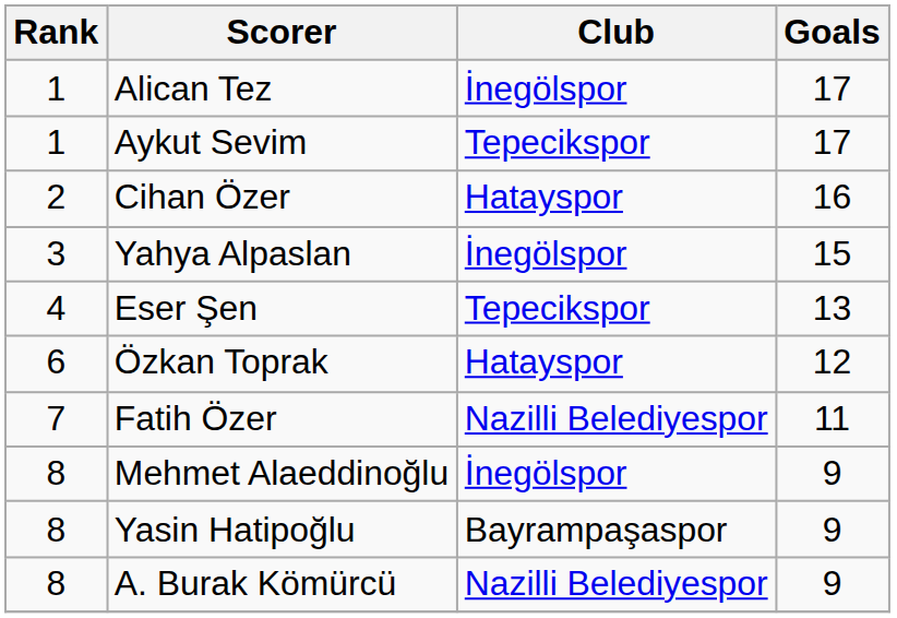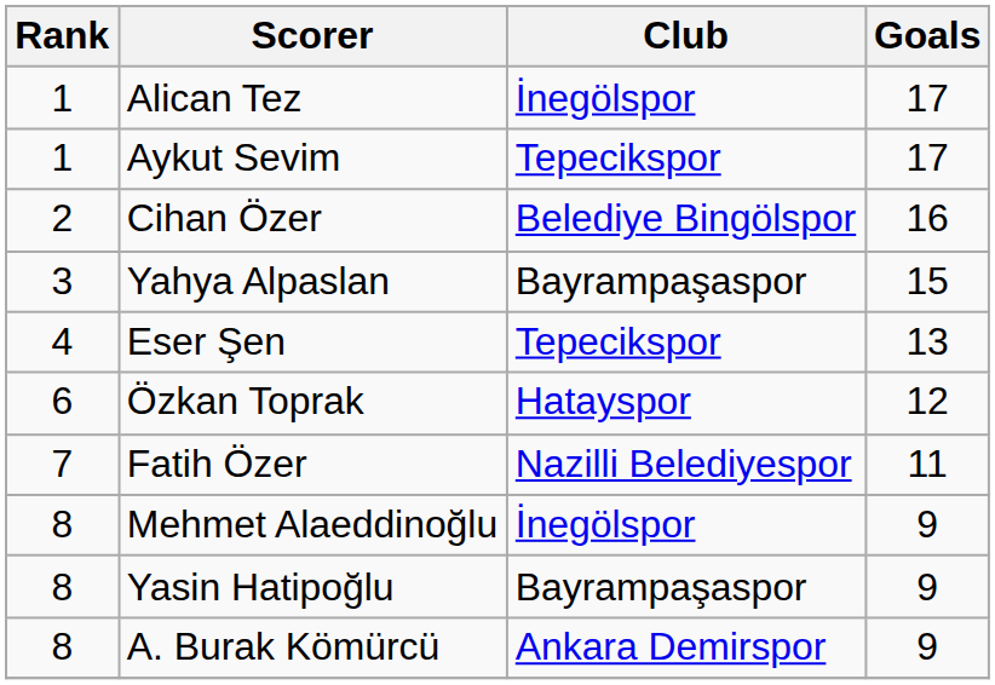 <table class="wikitable">
 <tr>
 <th>Rank</th>
 <th>Scorer</th>
 <th>Club</th>
 <th>Goals</th>
 </tr>
 <tr>
 <td align=center>1</td>
 <td> Alican Tez</td>
 <td><a href='#'>İnegölspor</a></td>
 <td align=center>17</td>
 </tr>
 <tr>
 <td align=center>1</td>
 <td> Aykut Sevim</td>
 <td><a href='#'>Tepecikspor</a></td>
 <td align=center>17</td>
 </tr>
 <tr>
 <td align=center>2</td>
 <td> Cihan Özer</td>
-<td><a href='#'>Hatayspor</a></td>
+<td><a href='#'>Belediye Bingölspor</a></td>
 <td align=center>16</td>
 </tr>
 <tr>
 <td align=center>3</td>
 <td> Yahya Alpaslan</td>
-<td><a href='#'>İnegölspor</a></td>
+<td>Bayrampaşaspor</td>
 <td align=center>15</td>
 </tr>
 <tr>
 <td align=center>4</td>
 <td> Eser Şen</td>
 <td><a href='#'>Tepecikspor</a></td>
 <td align=center>13</td>
 </tr>
 <tr>
 <td align=center>6</td>
 <td> Özkan Toprak</td>
 <td><a href='#'>Hatayspor</a></td>
 <td align=center>12</td>
 </tr>
 <tr>
 <td align=center>7</td>
 <td> Fatih Özer</td>
 <td><a href='#'>Nazilli Belediyespor</a></td>
 <td align=center>11</td>
 </tr>
 <tr>
 <td align=center>8</td>
 <td> Mehmet Alaeddinoğlu</td>
 <td><a href='#'>İnegölspor</a></td>
 <td align=center>9</td>
 </tr>
 <tr>
 <td align=center>8</td>
 <td> Yasin Hatipoğlu</td>
 <td>Bayrampaşaspor</td>
 <td align=center>9</td>
 </tr>
 <tr>
 <td align=center>8</td>
 <td> A. Burak Kömürcü</td>
-<td><a href='#'>Nazilli Belediyespor</a></td>
+<td><a href='#'>Ankara Demirspor</a></td>
 <td align=center>9</td>
 </tr>
 <tr>
 </tr>
 </table>
